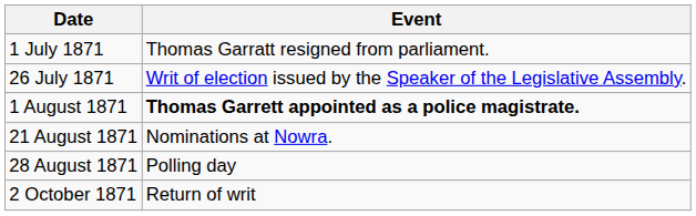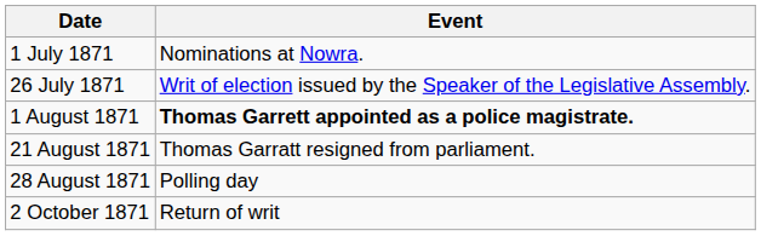 <table class="wikitable">
 <tr>
 <th>Date</th>
 <th>Event</th>
 </tr>
 <tr>
 <td>1 July 1871</td>
-<td>Thomas Garratt resigned from parliament.</td>
+<td>Nominations at <a href='#'>Nowra</a>.</td>
 </tr>
 <tr>
 <td>26 July 1871</td>
 <td><a href='#'>Writ of election</a> issued by the <a href='#'>Speaker of the Legislative Assembly</a>.</td>
 </tr>
 <tr>
 <td>1 August 1871</td>
 <td><strong>Thomas Garrett appointed as a police magistrate.</strong></td>
 </tr>
 <tr>
 <td>21 August 1871</td>
-<td>Nominations at <a href='#'>Nowra</a>.</td>
+<td>Thomas Garratt resigned from parliament.</td>
 </tr>
 <tr>
 <td>28 August 1871</td>
 <td>Polling day</td>
 </tr>
 <tr>
 <td>2 October 1871</td>
 <td>Return of writ</td>
 </tr>
 </table>
